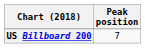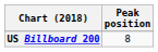 <table class="wikitable sortable plainrowheaders" style="text-align:center">
 <tr>
 <th scope="col">Chart (2018)</th>
 <th scope="col">Peak<br> position</th>
 </tr>
 <tr>
 </tr>
 <tr>
 </tr>
 <tr>
 </tr>
 <tr>
 </tr>
 <tr>
 </tr>
 <tr>
 <th scope="row">US <a href='#'><em>Billboard</em> 200</a></th>
-<td>7</td>
+<td>8</td>
 </tr>
 </table>
